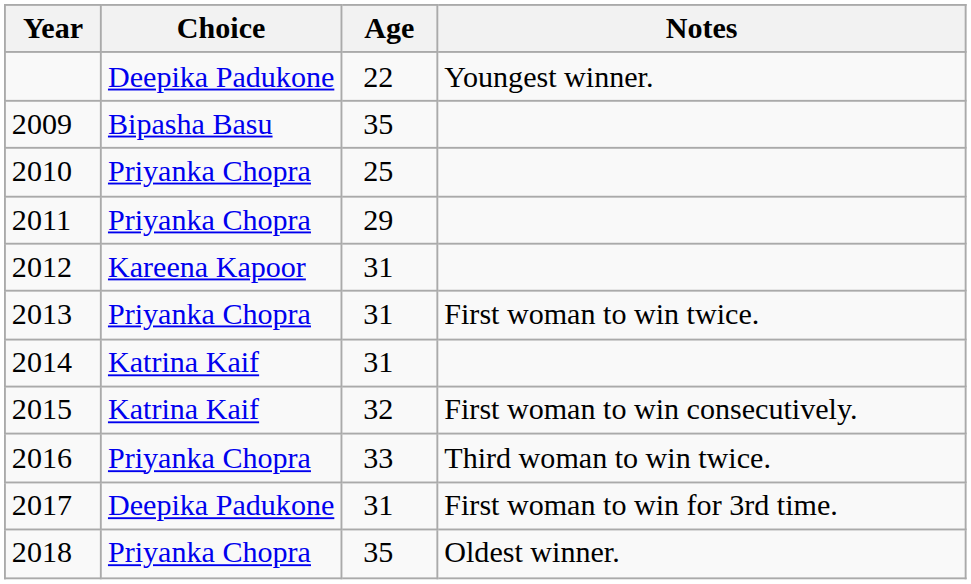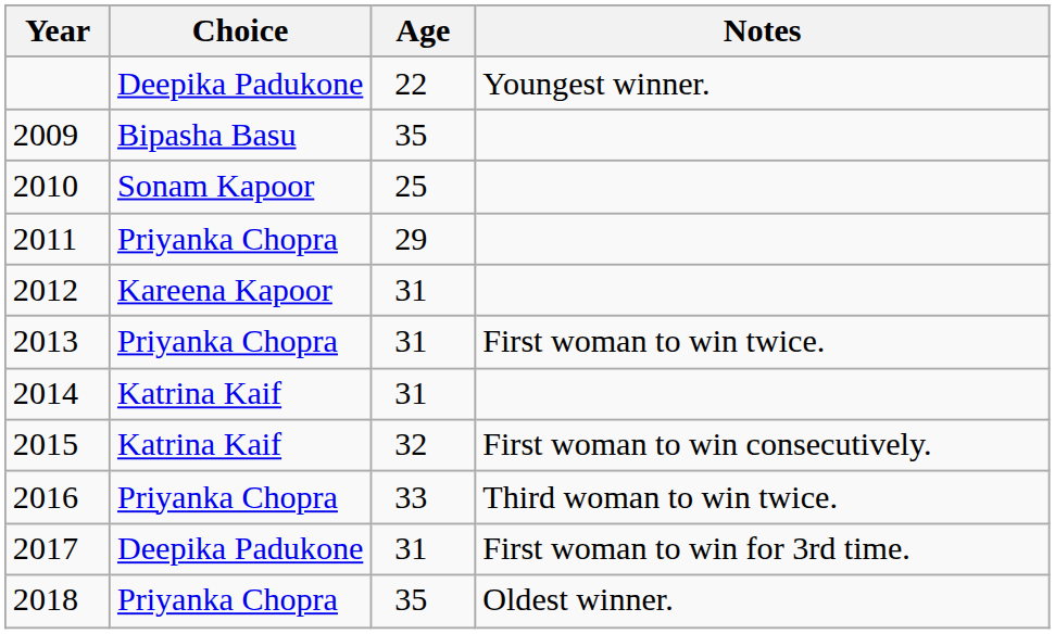 <table class="wikitable sortable">
 <tr>
 <th style="width:10%;">Year</th>
 <th style="width:25%;">Choice</th>
 <th style="width:10%;">Age</th>
 <th style="width:55%;">Notes</th>
 </tr>
 <tr>
 <td></td>
 <td><a href='#'>Deepika Padukone</a></td>
 <td>  22</td>
 <td>Youngest winner.</td>
 </tr>
 <tr>
 <td>2009</td>
 <td><a href='#'>Bipasha Basu</a></td>
 <td>  35</td>
 <td></td>
 </tr>
 <tr>
 <td>2010</td>
-<td><a href='#'>Priyanka Chopra</a></td>
+<td><a href='#'>Sonam Kapoor</a></td>
 <td>  25</td>
 <td></td>
 </tr>
 <tr>
 <td>2011</td>
 <td><a href='#'>Priyanka Chopra</a></td>
 <td>  29</td>
 <td></td>
 </tr>
 <tr>
 <td>2012</td>
 <td><a href='#'>Kareena Kapoor</a></td>
 <td>  31</td>
 <td></td>
 </tr>
 <tr>
 <td>2013</td>
 <td><a href='#'>Priyanka Chopra</a></td>
 <td>  31</td>
 <td>First woman to win twice.</td>
 </tr>
 <tr>
 <td>2014</td>
 <td><a href='#'>Katrina Kaif</a></td>
 <td>  31</td>
 <td></td>
 </tr>
 <tr>
 <td>2015</td>
 <td><a href='#'>Katrina Kaif</a></td>
 <td>  32</td>
 <td>First woman to win consecutively.</td>
 </tr>
 <tr>
 <td>2016</td>
 <td><a href='#'>Priyanka Chopra</a></td>
 <td>  33</td>
 <td>Third woman to win twice.</td>
 </tr>
 <tr>
 <td>2017</td>
 <td><a href='#'>Deepika Padukone</a></td>
 <td>  31</td>
 <td>First woman to win for 3rd time.</td>
 </tr>
 <tr>
 <td>2018</td>
 <td><a href='#'>Priyanka Chopra</a></td>
 <td>  35</td>
 <td>Oldest winner.</td>
 </tr>
 </table>
